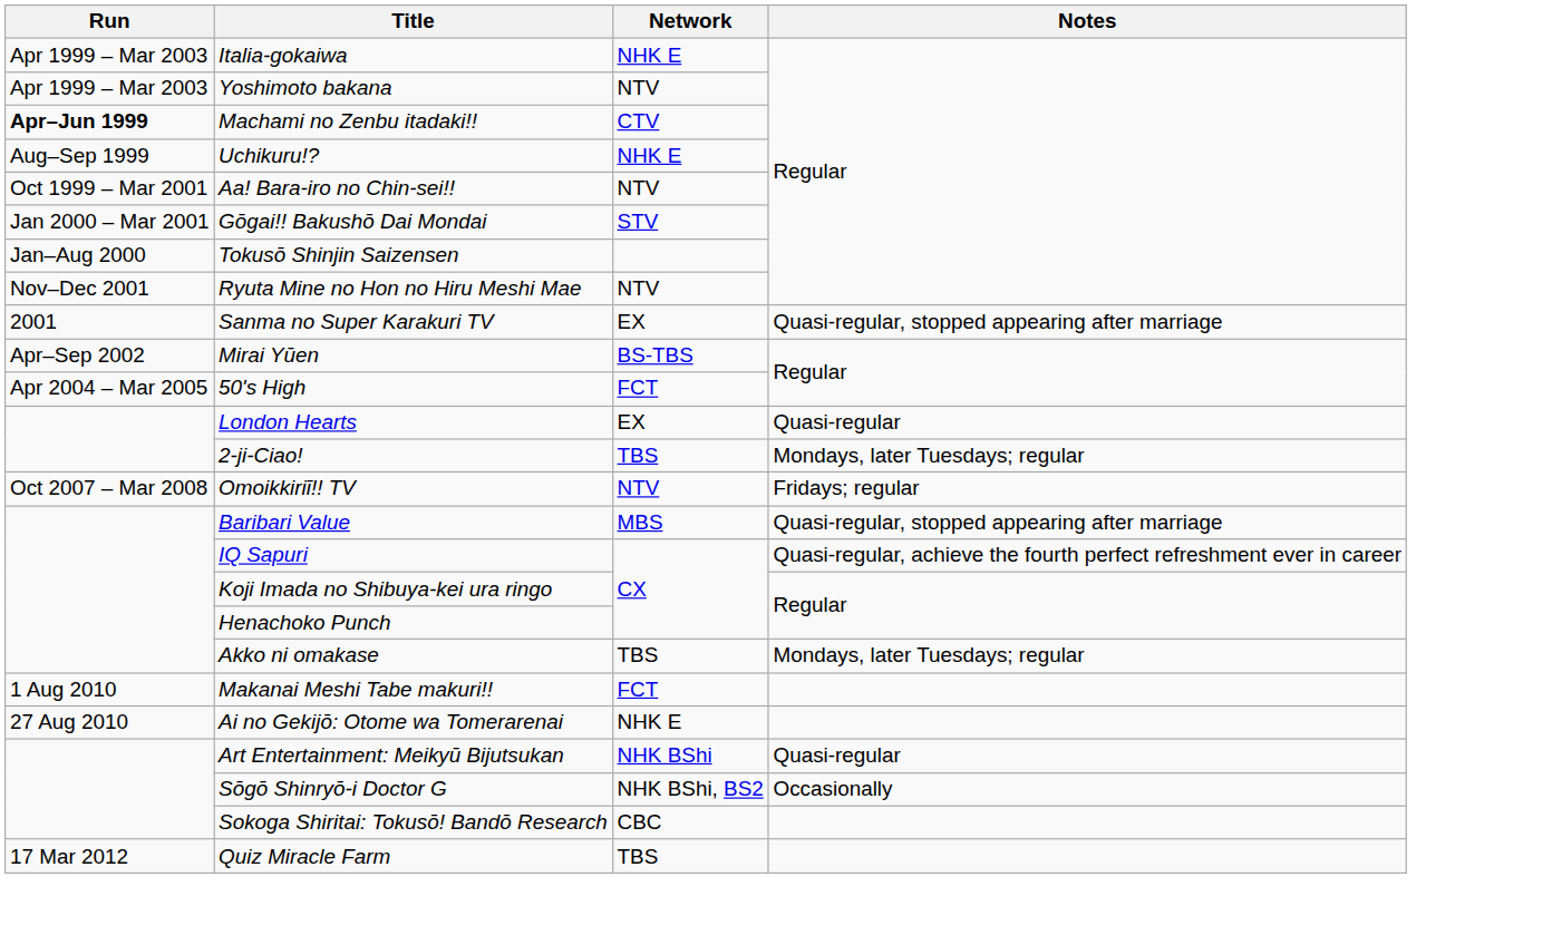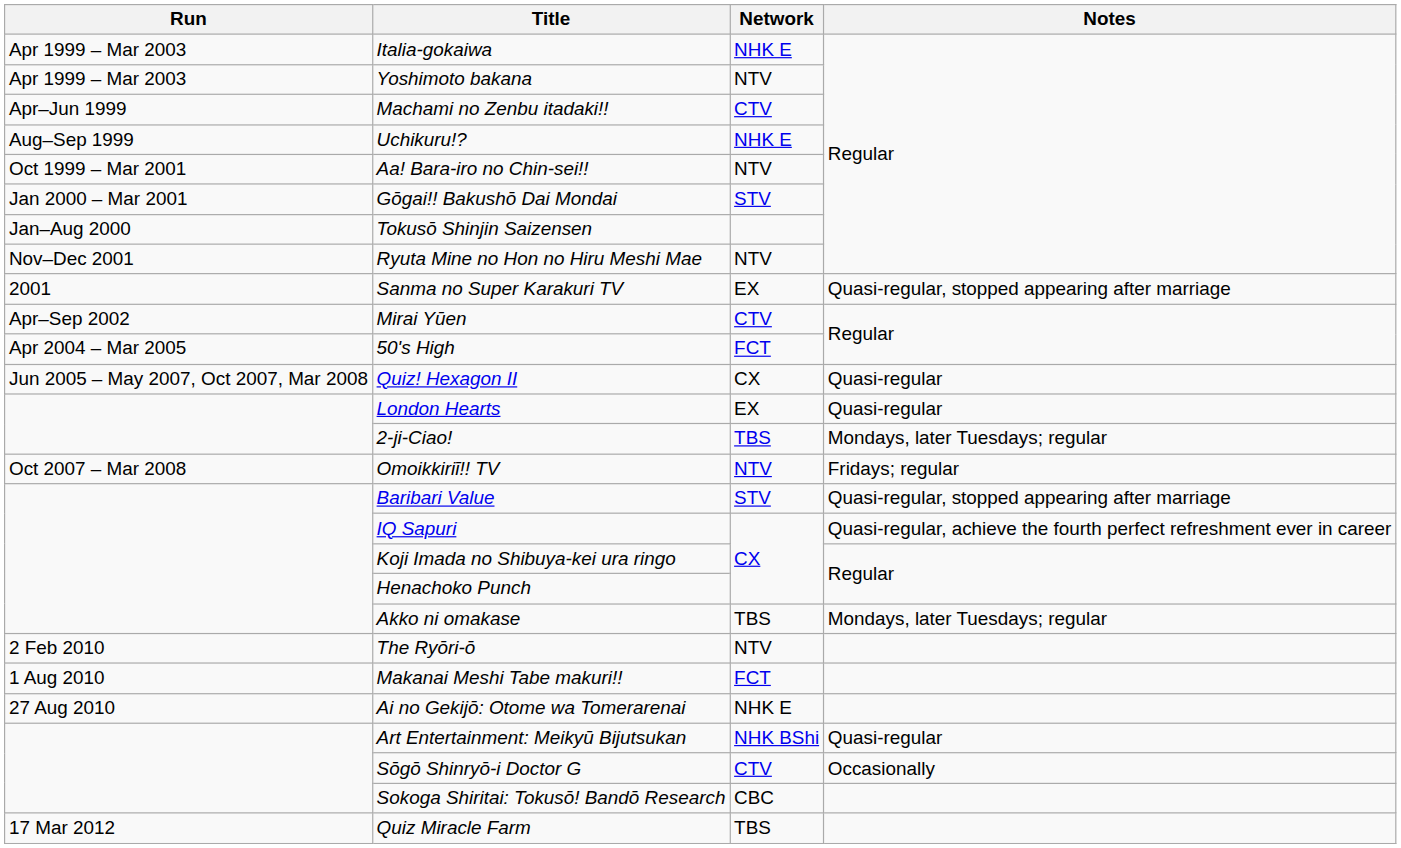 <table class="wikitable">
 <tr>
 <th>Run</th>
 <th>Title</th>
 <th>Network</th>
 <th>Notes</th>
 </tr>
 <tr>
 <td>Apr 1999 – Mar 2003</td>
 <td><em>Italia-gokaiwa</em></td>
 <td><a href='#'>NHK E</a></td>
 <td rowspan="8">Regular</td>
 </tr>
 <tr>
 <td>Apr 1999 – Mar 2003</td>
 <td><em>Yoshimoto bakana</em></td>
 <td>NTV</td>
 </tr>
 <tr>
-<td><strong>Apr–Jun 1999</strong></td>
+<td>Apr–Jun 1999</td>
 <td><em>Machami no Zenbu itadaki!!</em></td>
 <td><a href='#'>CTV</a></td>
 </tr>
 <tr>
 <td>Aug–Sep 1999</td>
 <td><em>Uchikuru!?</em></td>
 <td><a href='#'>NHK E</a></td>
 </tr>
 <tr>
 <td>Oct 1999 – Mar 2001</td>
 <td><em>Aa! Bara-iro no Chin-sei!!</em></td>
 <td>NTV</td>
 </tr>
 <tr>
 <td>Jan 2000 – Mar 2001</td>
 <td><em>Gōgai!! Bakushō Dai Mondai</em></td>
 <td><a href='#'>STV</a></td>
 </tr>
 <tr>
 <td>Jan–Aug 2000</td>
 <td><em>Tokusō Shinjin Saizensen</em></td>
 <td></td>
 </tr>
 <tr>
 <td>Nov–Dec 2001</td>
 <td><em>Ryuta Mine no Hon no Hiru Meshi Mae</em></td>
 <td>NTV</td>
 </tr>
 <tr>
 <td>2001</td>
 <td><em>Sanma no Super Karakuri TV</em></td>
 <td>EX</td>
 <td>Quasi-regular, stopped appearing after marriage</td>
 </tr>
 <tr>
 <td>Apr–Sep 2002</td>
 <td><em>Mirai Yūen</em></td>
-<td><a href='#'>BS-TBS</a></td>
+<td><a href='#'>CTV</a></td>
 <td rowspan="2">Regular</td>
 </tr>
 <tr>
 <td>Apr 2004 – Mar 2005</td>
 <td><em>50's High</em></td>
 <td><a href='#'>FCT</a></td>
+</tr>
+<tr>
+<td>Jun 2005 – May 2007, Oct 2007, Mar 2008</td>
+<td><em><a href='#'>Quiz! Hexagon II</a></em></td>
+<td>CX</td>
+<td>Quasi-regular</td>
 </tr>
 <tr>
 <td rowspan="2"></td>
 <td><em><a href='#'>London Hearts</a></em></td>
 <td>EX</td>
 <td>Quasi-regular</td>
 </tr>
 <tr>
 <td><em>2-ji-Ciao!</em></td>
 <td><a href='#'>TBS</a></td>
 <td>Mondays, later Tuesdays; regular</td>
 </tr>
 <tr>
 <td>Oct 2007 – Mar 2008</td>
 <td><em>Omoikkiriī!! TV</em></td>
 <td><a href='#'>NTV</a></td>
 <td>Fridays; regular</td>
 </tr>
 <tr>
 <td rowspan="5"></td>
 <td><em><a href='#'>Baribari Value</a></em></td>
-<td><a href='#'>MBS</a></td>
+<td><a href='#'>STV</a></td>
 <td>Quasi-regular, stopped appearing after marriage</td>
 </tr>
 <tr>
 <td><em><a href='#'>IQ Sapuri</a></em></td>
 <td rowspan="3"><a href='#'>CX</a></td>
 <td>Quasi-regular, achieve the fourth perfect refreshment ever in career</td>
 </tr>
 <tr>
 <td><em>Koji Imada no Shibuya-kei ura ringo</em></td>
 <td rowspan="2">Regular</td>
 </tr>
 <tr>
 <td><em>Henachoko Punch</em></td>
 </tr>
 <tr>
 <td><em>Akko ni omakase</em></td>
 <td>TBS</td>
 <td>Mondays, later Tuesdays; regular</td>
+</tr>
+<tr>
+<td>2 Feb 2010</td>
+<td><em>The Ryōri-ō</em></td>
+<td>NTV</td>
+<td></td>
 </tr>
 <tr>
 <td>1 Aug 2010</td>
 <td><em>Makanai Meshi Tabe makuri!!</em></td>
 <td><a href='#'>FCT</a></td>
 <td></td>
 </tr>
 <tr>
 <td>27 Aug 2010</td>
 <td><em>Ai no Gekijō: Otome wa Tomerarenai</em></td>
 <td>NHK E</td>
 <td></td>
 </tr>
 <tr>
 <td rowspan="3"></td>
 <td><em>Art Entertainment: Meikyū Bijutsukan</em></td>
 <td><a href='#'>NHK BShi</a></td>
 <td>Quasi-regular</td>
 </tr>
 <tr>
 <td><em>Sōgō Shinryō-i Doctor G</em></td>
-<td>NHK BShi, <a href='#'>BS2</a></td>
+<td><a href='#'>CTV</a></td>
 <td>Occasionally</td>
 </tr>
 <tr>
 <td><em>Sokoga Shiritai: Tokusō! Bandō Research</em></td>
 <td>CBC</td>
 <td></td>
 </tr>
 <tr>
 <td>17 Mar 2012</td>
 <td><em>Quiz Miracle Farm</em></td>
 <td>TBS</td>
 <td></td>
 </tr>
 </table>
